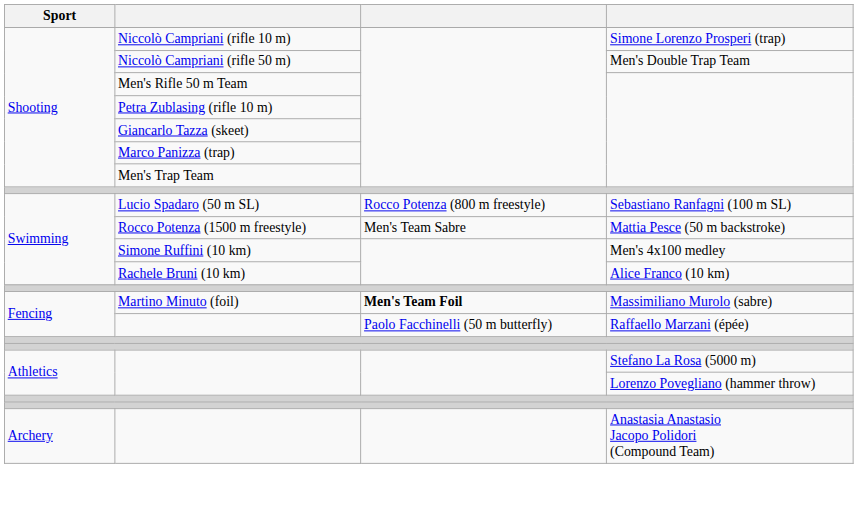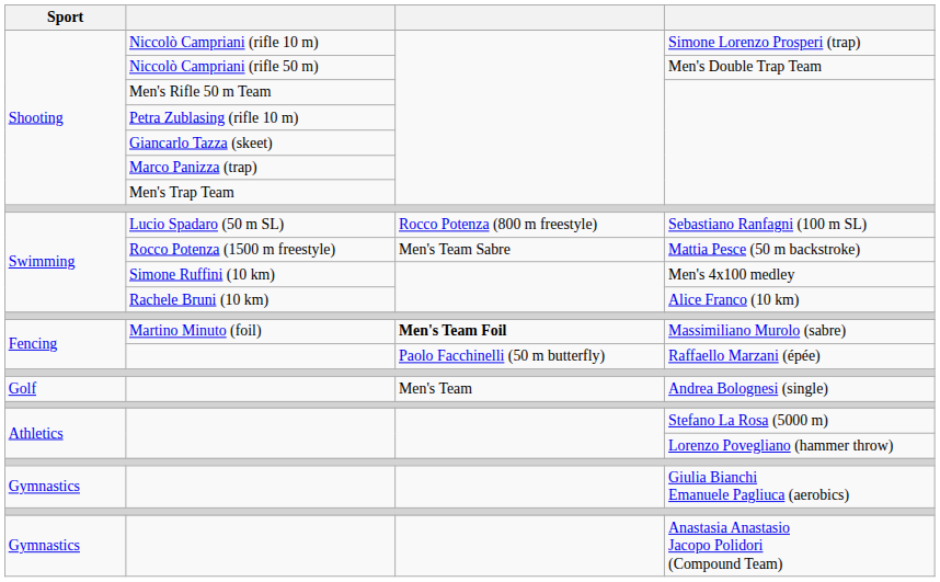 <table class="wikitable" width=70% style="font-size:90%; text-align:left;">
 <tr>
 <th width=13%>Sport</th>
 <th width=29%></th>
 <th width=29%></th>
 <th width=29%></th>
 </tr>
 <tr>
 </tr>
 <tr>
 <td rowspan=7> <a href='#'>Shooting</a></td>
 <td><a href='#'>Niccolò Campriani</a> (rifle 10 m)</td>
 <td rowspan=7></td>
 <td><a href='#'>Simone Lorenzo Prosperi</a> (trap)</td>
 </tr>
 <tr>
 <td><a href='#'>Niccolò Campriani</a> (rifle 50 m)</td>
 <td>Men's Double Trap Team</td>
 </tr>
 <tr>
 <td>Men's Rifle 50 m Team</td>
 <td rowspan=5></td>
 </tr>
 <tr>
 <td><a href='#'>Petra Zublasing</a> (rifle 10 m)</td>
 </tr>
 <tr>
 <td><a href='#'>Giancarlo Tazza</a> (skeet)</td>
 </tr>
 <tr>
 <td><a href='#'>Marco Panizza</a> (trap)</td>
 </tr>
 <tr>
 <td>Men's Trap Team</td>
 </tr>
 <tr bgcolor=lightgrey>
 <td colspan=4></td>
 </tr>
 <tr>
 <td rowspan=4> <a href='#'>Swimming</a></td>
 <td><a href='#'>Lucio Spadaro</a> (50 m SL)</td>
 <td><a href='#'>Rocco Potenza</a> (800 m freestyle)</td>
 <td><a href='#'>Sebastiano Ranfagni</a> (100 m SL)</td>
 </tr>
 <tr>
 <td><a href='#'>Rocco Potenza</a> (1500 m freestyle)</td>
 <td>Men's Team Sabre</td>
 <td><a href='#'>Mattia Pesce</a> (50 m backstroke)</td>
 </tr>
 <tr>
 <td><a href='#'>Simone Ruffini</a> (10 km)</td>
 <td rowspan=2></td>
 <td>Men's 4x100 medley</td>
 </tr>
 <tr>
 <td><a href='#'>Rachele Bruni</a> (10 km)</td>
 <td><a href='#'>Alice Franco</a> (10 km)</td>
 </tr>
 <tr bgcolor=lightgrey>
 <td colspan=4></td>
 </tr>
 <tr>
 <td rowspan=2> <a href='#'>Fencing</a></td>
 <td><a href='#'>Martino Minuto</a> (foil)</td>
 <td><strong>Men's Team Foil</strong></td>
 <td><a href='#'>Massimiliano Murolo</a> (sabre)</td>
 </tr>
 <tr>
 <td></td>
 <td><a href='#'>Paolo Facchinelli</a> (50 m butterfly)</td>
 <td><a href='#'>Raffaello Marzani</a> (épée)</td>
 </tr>
 <tr bgcolor=lightgrey>
 <td colspan=4></td>
 </tr>
+<tr>
+<td> <a href='#'>Golf</a></td>
+<td></td>
+<td>Men's Team</td>
+<td><a href='#'>Andrea Bolognesi</a> (single)</td>
+</tr>
 <tr bgcolor=lightgrey>
 <td colspan=4></td>
 </tr>
 <tr>
 <td rowspan=2> <a href='#'>Athletics</a></td>
 <td rowspan=2></td>
 <td rowspan=2></td>
 <td><a href='#'>Stefano La Rosa</a> (5000 m)</td>
 </tr>
 <tr>
 <td><a href='#'>Lorenzo Povegliano</a> (hammer throw)</td>
 </tr>
 <tr bgcolor=lightgrey>
 <td colspan=4></td>
 </tr>
+<tr>
+<td> <a href='#'>Gymnastics</a></td>
+<td></td>
+<td></td>
+<td><a href='#'>Giulia Bianchi</a><br><a href='#'>Emanuele Pagliuca</a> (aerobics)</td>
+</tr>
 <tr bgcolor=lightgrey>
 <td colspan=4></td>
 </tr>
 <tr>
-<td> <a href='#'>Archery</a></td>
+<td> <a href='#'>Gymnastics</a></td>
 <td></td>
 <td></td>
 <td><a href='#'>Anastasia Anastasio</a><br><a href='#'>Jacopo Polidori</a><br>(Compound Team)</td>
 </tr>
 </table>
